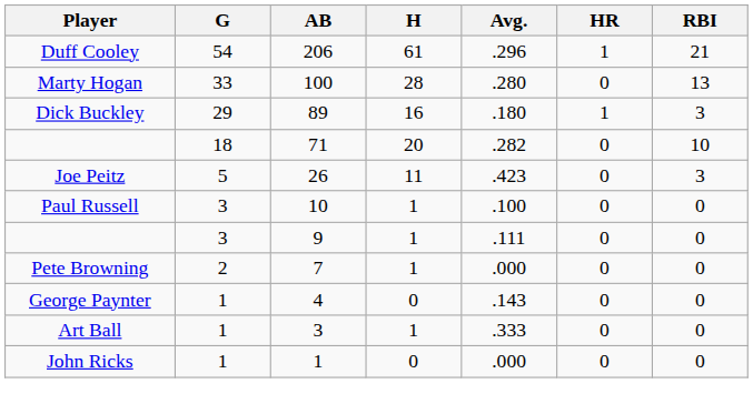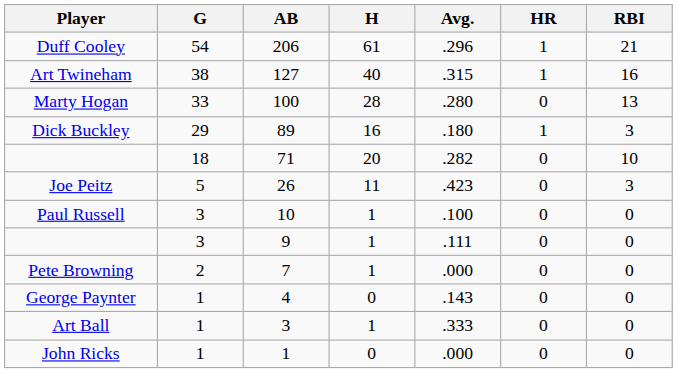 <table class="wikitable sortable">
 <tr>
 <th bgcolor="#DDDDFF" width="16%">Player</th>
 <th bgcolor="#DDDDFF" width="9%">G</th>
 <th bgcolor="#DDDDFF" width="9%">AB</th>
 <th bgcolor="#DDDDFF" width="9%">H</th>
 <th bgcolor="#DDDDFF" width="9%">Avg.</th>
 <th bgcolor="#DDDDFF" width="9%">HR</th>
 <th bgcolor="#DDDDFF" width="9%">RBI</th>
 </tr>
 <tr align="center">
 <td><a href='#'>Duff Cooley</a></td>
 <td>54</td>
 <td>206</td>
 <td>61</td>
 <td>.296</td>
 <td>1</td>
 <td>21</td>
+</tr>
+<tr align=center>
+<td><a href='#'>Art Twineham</a></td>
+<td>38</td>
+<td>127</td>
+<td>40</td>
+<td>.315</td>
+<td>1</td>
+<td>16</td>
 </tr>
 <tr align=center>
 <td><a href='#'>Marty Hogan</a></td>
 <td>33</td>
 <td>100</td>
 <td>28</td>
 <td>.280</td>
 <td>0</td>
 <td>13</td>
 </tr>
 <tr align=center>
 <td><a href='#'>Dick Buckley</a></td>
 <td>29</td>
 <td>89</td>
 <td>16</td>
 <td>.180</td>
 <td>1</td>
 <td>3</td>
 </tr>
 <tr align=center>
 <td></td>
 <td>18</td>
 <td>71</td>
 <td>20</td>
 <td>.282</td>
 <td>0</td>
 <td>10</td>
 </tr>
 <tr align="center">
 <td><a href='#'>Joe Peitz</a></td>
 <td>5</td>
 <td>26</td>
 <td>11</td>
 <td>.423</td>
 <td>0</td>
 <td>3</td>
 </tr>
 <tr align=center>
 <td><a href='#'>Paul Russell</a></td>
 <td>3</td>
 <td>10</td>
 <td>1</td>
 <td>.100</td>
 <td>0</td>
 <td>0</td>
 </tr>
 <tr align=center>
 <td></td>
 <td>3</td>
 <td>9</td>
 <td>1</td>
 <td>.111</td>
 <td>0</td>
 <td>0</td>
 </tr>
 <tr align="center">
 <td><a href='#'>Pete Browning</a></td>
 <td>2</td>
 <td>7</td>
 <td>1</td>
 <td>.000</td>
 <td>0</td>
 <td>0</td>
 </tr>
 <tr align=center>
 <td><a href='#'>George Paynter</a></td>
 <td>1</td>
 <td>4</td>
 <td>0</td>
 <td>.143</td>
 <td>0</td>
 <td>0</td>
 </tr>
 <tr align=center>
 <td><a href='#'>Art Ball</a></td>
 <td>1</td>
 <td>3</td>
 <td>1</td>
 <td>.333</td>
 <td>0</td>
 <td>0</td>
 </tr>
 <tr align=center>
 <td><a href='#'>John Ricks</a></td>
 <td>1</td>
 <td>1</td>
 <td>0</td>
 <td>.000</td>
 <td>0</td>
 <td>0</td>
 </tr>
 </table>
